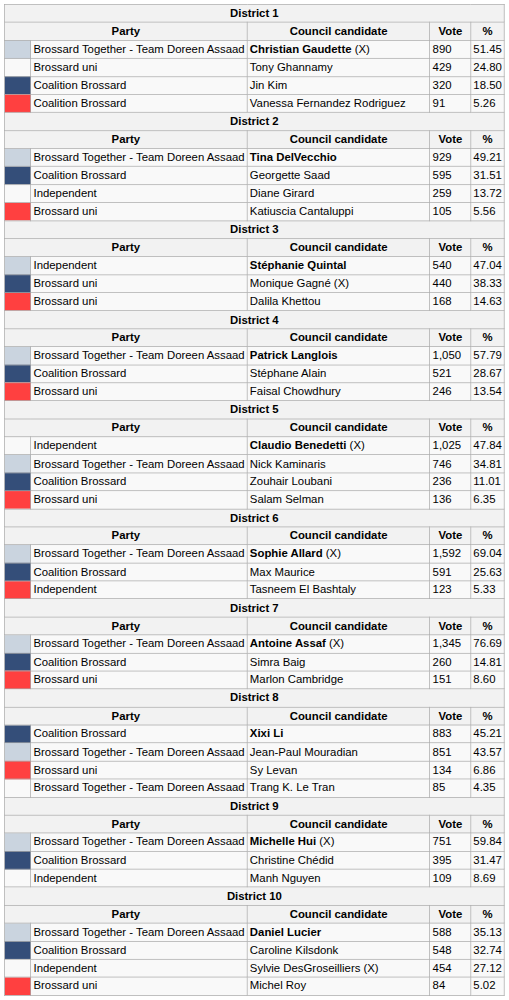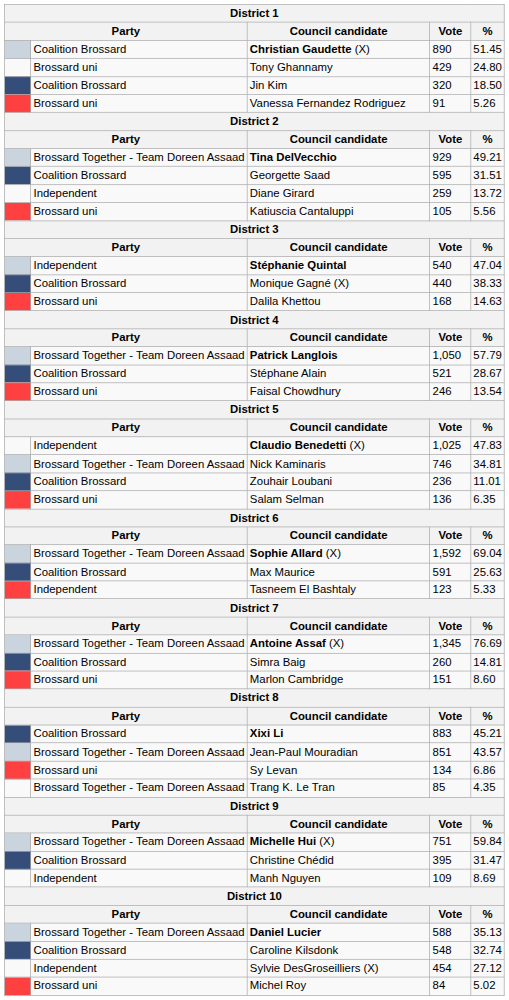 <table class="wikitable">
 <tr>
 <th colspan="5">District 1</th>
 </tr>
 <tr>
 <th bgcolor="#DDDDFF" width="230px" colspan="2">Party</th>
 <th bgcolor="#DDDDFF" width="250px">Council candidate</th>
 <th bgcolor="#DDDDFF" width="50px">Vote</th>
 <th bgcolor="#DDDDFF" width="30px">%</th>
 </tr>
 <tr>
 <td bgcolor=#CAD4DF width="30px"> </td>
-<td>Brossard Together - Team Doreen Assaad</td>
+<td>Coalition Brossard</td>
 <td><strong>Christian Gaudette</strong> (X)</td>
 <td>890</td>
 <td>51.45</td>
 </tr>
 <tr>
 <td> </td>
 <td>Brossard uni</td>
 <td>Tony Ghannamy</td>
 <td>429</td>
 <td>24.80</td>
 </tr>
 <tr>
 <td bgcolor=#344e79 width="30px"> </td>
 <td>Coalition Brossard</td>
 <td>Jin Kim</td>
 <td>320</td>
 <td>18.50</td>
 </tr>
 <tr>
 <td bgcolor=#ff4040 width="30px"> </td>
-<td>Coalition Brossard</td>
+<td>Brossard uni</td>
 <td>Vanessa Fernandez Rodriguez</td>
 <td>91</td>
 <td>5.26</td>
 </tr>
 <tr>
 <th colspan="5">District 2</th>
 </tr>
 <tr>
 <th bgcolor="#DDDDFF" width="230px" colspan="2">Party</th>
 <th bgcolor="#DDDDFF" width="250px">Council candidate</th>
 <th bgcolor="#DDDDFF" width="50px">Vote</th>
 <th bgcolor="#DDDDFF" width="30px">%</th>
 </tr>
 <tr>
 <td bgcolor=#CAD4DF width="30px"> </td>
 <td>Brossard Together - Team Doreen Assaad</td>
 <td><strong>Tina DelVecchio</strong></td>
 <td>929</td>
 <td>49.21</td>
 </tr>
 <tr>
 <td bgcolor=#344e79 width="30px"> </td>
 <td>Coalition Brossard</td>
 <td>Georgette Saad</td>
 <td>595</td>
 <td>31.51</td>
 </tr>
 <tr>
 <td> </td>
 <td>Independent</td>
 <td>Diane Girard</td>
 <td>259</td>
 <td>13.72</td>
 </tr>
 <tr>
 <td bgcolor=#ff4040 width="30px"> </td>
 <td>Brossard uni</td>
 <td>Katiuscia Cantaluppi</td>
 <td>105</td>
 <td>5.56</td>
 </tr>
 <tr>
 <th colspan="5">District 3</th>
 </tr>
 <tr>
 <th bgcolor="#DDDDFF" width="230px" colspan="2">Party</th>
 <th bgcolor="#DDDDFF" width="250px">Council candidate</th>
 <th bgcolor="#DDDDFF" width="50px">Vote</th>
 <th bgcolor="#DDDDFF" width="30px">%</th>
 </tr>
 <tr>
 <td bgcolor=#CAD4DF width="30px"> </td>
 <td>Independent</td>
 <td><strong>Stéphanie Quintal</strong></td>
 <td>540</td>
 <td>47.04</td>
 </tr>
 <tr>
 <td bgcolor=#344e79 width="30px"> </td>
-<td>Brossard uni</td>
+<td>Coalition Brossard</td>
 <td>Monique Gagné (X)</td>
 <td>440</td>
 <td>38.33</td>
 </tr>
 <tr>
 <td bgcolor=#ff4040 width="30px"> </td>
 <td>Brossard uni</td>
 <td>Dalila Khettou</td>
 <td>168</td>
 <td>14.63</td>
 </tr>
 <tr>
 <th colspan="5">District 4</th>
 </tr>
 <tr>
 <th bgcolor="#DDDDFF" width="230px" colspan="2">Party</th>
 <th bgcolor="#DDDDFF" width="250px">Council candidate</th>
 <th bgcolor="#DDDDFF" width="50px">Vote</th>
 <th bgcolor="#DDDDFF" width="30px">%</th>
 </tr>
 <tr>
 <td bgcolor=#CAD4DF width="30px"> </td>
 <td>Brossard Together - Team Doreen Assaad</td>
 <td><strong>Patrick Langlois</strong></td>
 <td>1,050</td>
 <td>57.79</td>
 </tr>
 <tr>
 <td bgcolor=#344e79 width="30px"> </td>
 <td>Coalition Brossard</td>
 <td>Stéphane Alain</td>
 <td>521</td>
 <td>28.67</td>
 </tr>
 <tr>
 <td bgcolor=#ff4040 width="30px"> </td>
 <td>Brossard uni</td>
 <td>Faisal Chowdhury</td>
 <td>246</td>
 <td>13.54</td>
 </tr>
 <tr>
 <th colspan="5">District 5</th>
 </tr>
 <tr>
 <th bgcolor="#DDDDFF" width="230px" colspan="2">Party</th>
 <th bgcolor="#DDDDFF" width="250px">Council candidate</th>
 <th bgcolor="#DDDDFF" width="50px">Vote</th>
 <th bgcolor="#DDDDFF" width="30px">%</th>
 </tr>
 <tr>
 <td> </td>
 <td>Independent</td>
 <td><strong>Claudio Benedetti</strong> (X)</td>
 <td>1,025</td>
-<td>47.84</td>
+<td>47.83</td>
 </tr>
 <tr>
 <td bgcolor=#CAD4DF width="30px"> </td>
 <td>Brossard Together - Team Doreen Assaad</td>
 <td>Nick Kaminaris</td>
 <td>746</td>
 <td>34.81</td>
 </tr>
 <tr>
 <td bgcolor=#344e79 width="30px"> </td>
 <td>Coalition Brossard</td>
 <td>Zouhair Loubani</td>
 <td>236</td>
 <td>11.01</td>
 </tr>
 <tr>
 <td bgcolor=#ff4040 width="30px"> </td>
 <td>Brossard uni</td>
 <td>Salam Selman</td>
 <td>136</td>
 <td>6.35</td>
 </tr>
 <tr>
 <th colspan="5">District 6</th>
 </tr>
 <tr>
 <th bgcolor="#DDDDFF" width="230px" colspan="2">Party</th>
 <th bgcolor="#DDDDFF" width="250px">Council candidate</th>
 <th bgcolor="#DDDDFF" width="50px">Vote</th>
 <th bgcolor="#DDDDFF" width="30px">%</th>
 </tr>
 <tr>
 <td bgcolor=#CAD4DF width="30px"> </td>
 <td>Brossard Together - Team Doreen Assaad</td>
 <td><strong>Sophie Allard</strong> (X)</td>
 <td>1,592</td>
 <td>69.04</td>
 </tr>
 <tr>
 <td bgcolor=#344e79 width="30px"> </td>
 <td>Coalition Brossard</td>
 <td>Max Maurice</td>
 <td>591</td>
 <td>25.63</td>
 </tr>
 <tr>
 <td bgcolor=#ff4040 width="30px"> </td>
 <td>Independent</td>
 <td>Tasneem El Bashtaly</td>
 <td>123</td>
 <td>5.33</td>
 </tr>
 <tr>
 <th colspan="5">District 7</th>
 </tr>
 <tr>
 <th bgcolor="#DDDDFF" width="230px" colspan="2">Party</th>
 <th bgcolor="#DDDDFF" width="250px">Council candidate</th>
 <th bgcolor="#DDDDFF" width="50px">Vote</th>
 <th bgcolor="#DDDDFF" width="30px">%</th>
 </tr>
 <tr>
 <td bgcolor=#CAD4DF width="30px"> </td>
 <td>Brossard Together - Team Doreen Assaad</td>
 <td><strong>Antoine Assaf</strong> (X)</td>
 <td>1,345</td>
 <td>76.69</td>
 </tr>
 <tr>
 <td bgcolor=#344e79 width="30px"> </td>
 <td>Coalition Brossard</td>
 <td>Simra Baig</td>
 <td>260</td>
 <td>14.81</td>
 </tr>
 <tr>
 <td bgcolor=#ff4040 width="30px"> </td>
 <td>Brossard uni</td>
 <td>Marlon Cambridge</td>
 <td>151</td>
 <td>8.60</td>
 </tr>
 <tr>
 <th colspan="5">District 8</th>
 </tr>
 <tr>
 <th bgcolor="#DDDDFF" width="230px" colspan="2">Party</th>
 <th bgcolor="#DDDDFF" width="250px">Council candidate</th>
 <th bgcolor="#DDDDFF" width="50px">Vote</th>
 <th bgcolor="#DDDDFF" width="30px">%</th>
 </tr>
 <tr>
 <td bgcolor=#344e79 width="30px"> </td>
 <td>Coalition Brossard</td>
 <td><strong>Xixi Li</strong></td>
 <td>883</td>
 <td>45.21</td>
 </tr>
 <tr>
 <td bgcolor=#CAD4DF width="30px"> </td>
 <td>Brossard Together - Team Doreen Assaad</td>
 <td>Jean-Paul Mouradian</td>
 <td>851</td>
 <td>43.57</td>
 </tr>
 <tr>
 <td bgcolor=#ff4040 width="30px"> </td>
 <td>Brossard uni</td>
 <td>Sy Levan</td>
 <td>134</td>
 <td>6.86</td>
 </tr>
 <tr>
 <td> </td>
 <td>Brossard Together - Team Doreen Assaad</td>
 <td>Trang K. Le Tran</td>
 <td>85</td>
 <td>4.35</td>
 </tr>
 <tr>
 <th colspan="5">District 9</th>
 </tr>
 <tr>
 <th bgcolor="#DDDDFF" width="230px" colspan="2">Party</th>
 <th bgcolor="#DDDDFF" width="250px">Council candidate</th>
 <th bgcolor="#DDDDFF" width="50px">Vote</th>
 <th bgcolor="#DDDDFF" width="30px">%</th>
 </tr>
 <tr>
 <td bgcolor=#CAD4DF width="30px"> </td>
 <td>Brossard Together - Team Doreen Assaad</td>
 <td><strong>Michelle Hui</strong> (X)</td>
 <td>751</td>
 <td>59.84</td>
 </tr>
 <tr>
 <td bgcolor=#344e79 width="30px"> </td>
 <td>Coalition Brossard</td>
 <td>Christine Chédid</td>
 <td>395</td>
 <td>31.47</td>
 </tr>
 <tr>
 <td> </td>
 <td>Independent</td>
 <td>Manh Nguyen</td>
 <td>109</td>
 <td>8.69</td>
 </tr>
 <tr>
 <th colspan="5">District 10</th>
 </tr>
 <tr>
 <th bgcolor="#DDDDFF" width="230px" colspan="2">Party</th>
 <th bgcolor="#DDDDFF" width="250px">Council candidate</th>
 <th bgcolor="#DDDDFF" width="50px">Vote</th>
 <th bgcolor="#DDDDFF" width="30px">%</th>
 </tr>
 <tr>
 <td bgcolor=#CAD4DF width="30px"> </td>
 <td>Brossard Together - Team Doreen Assaad</td>
 <td><strong>Daniel Lucier</strong></td>
 <td>588</td>
 <td>35.13</td>
 </tr>
 <tr>
 <td bgcolor=#344e79 width="30px"> </td>
 <td>Coalition Brossard</td>
 <td>Caroline Kilsdonk</td>
 <td>548</td>
 <td>32.74</td>
 </tr>
 <tr>
 <td> </td>
 <td>Independent</td>
 <td>Sylvie DesGroseilliers (X)</td>
 <td>454</td>
 <td>27.12</td>
 </tr>
 <tr>
 <td bgcolor=#ff4040 width="30px"> </td>
 <td>Brossard uni</td>
 <td>Michel Roy</td>
 <td>84</td>
 <td>5.02</td>
 </tr>
 </table>
